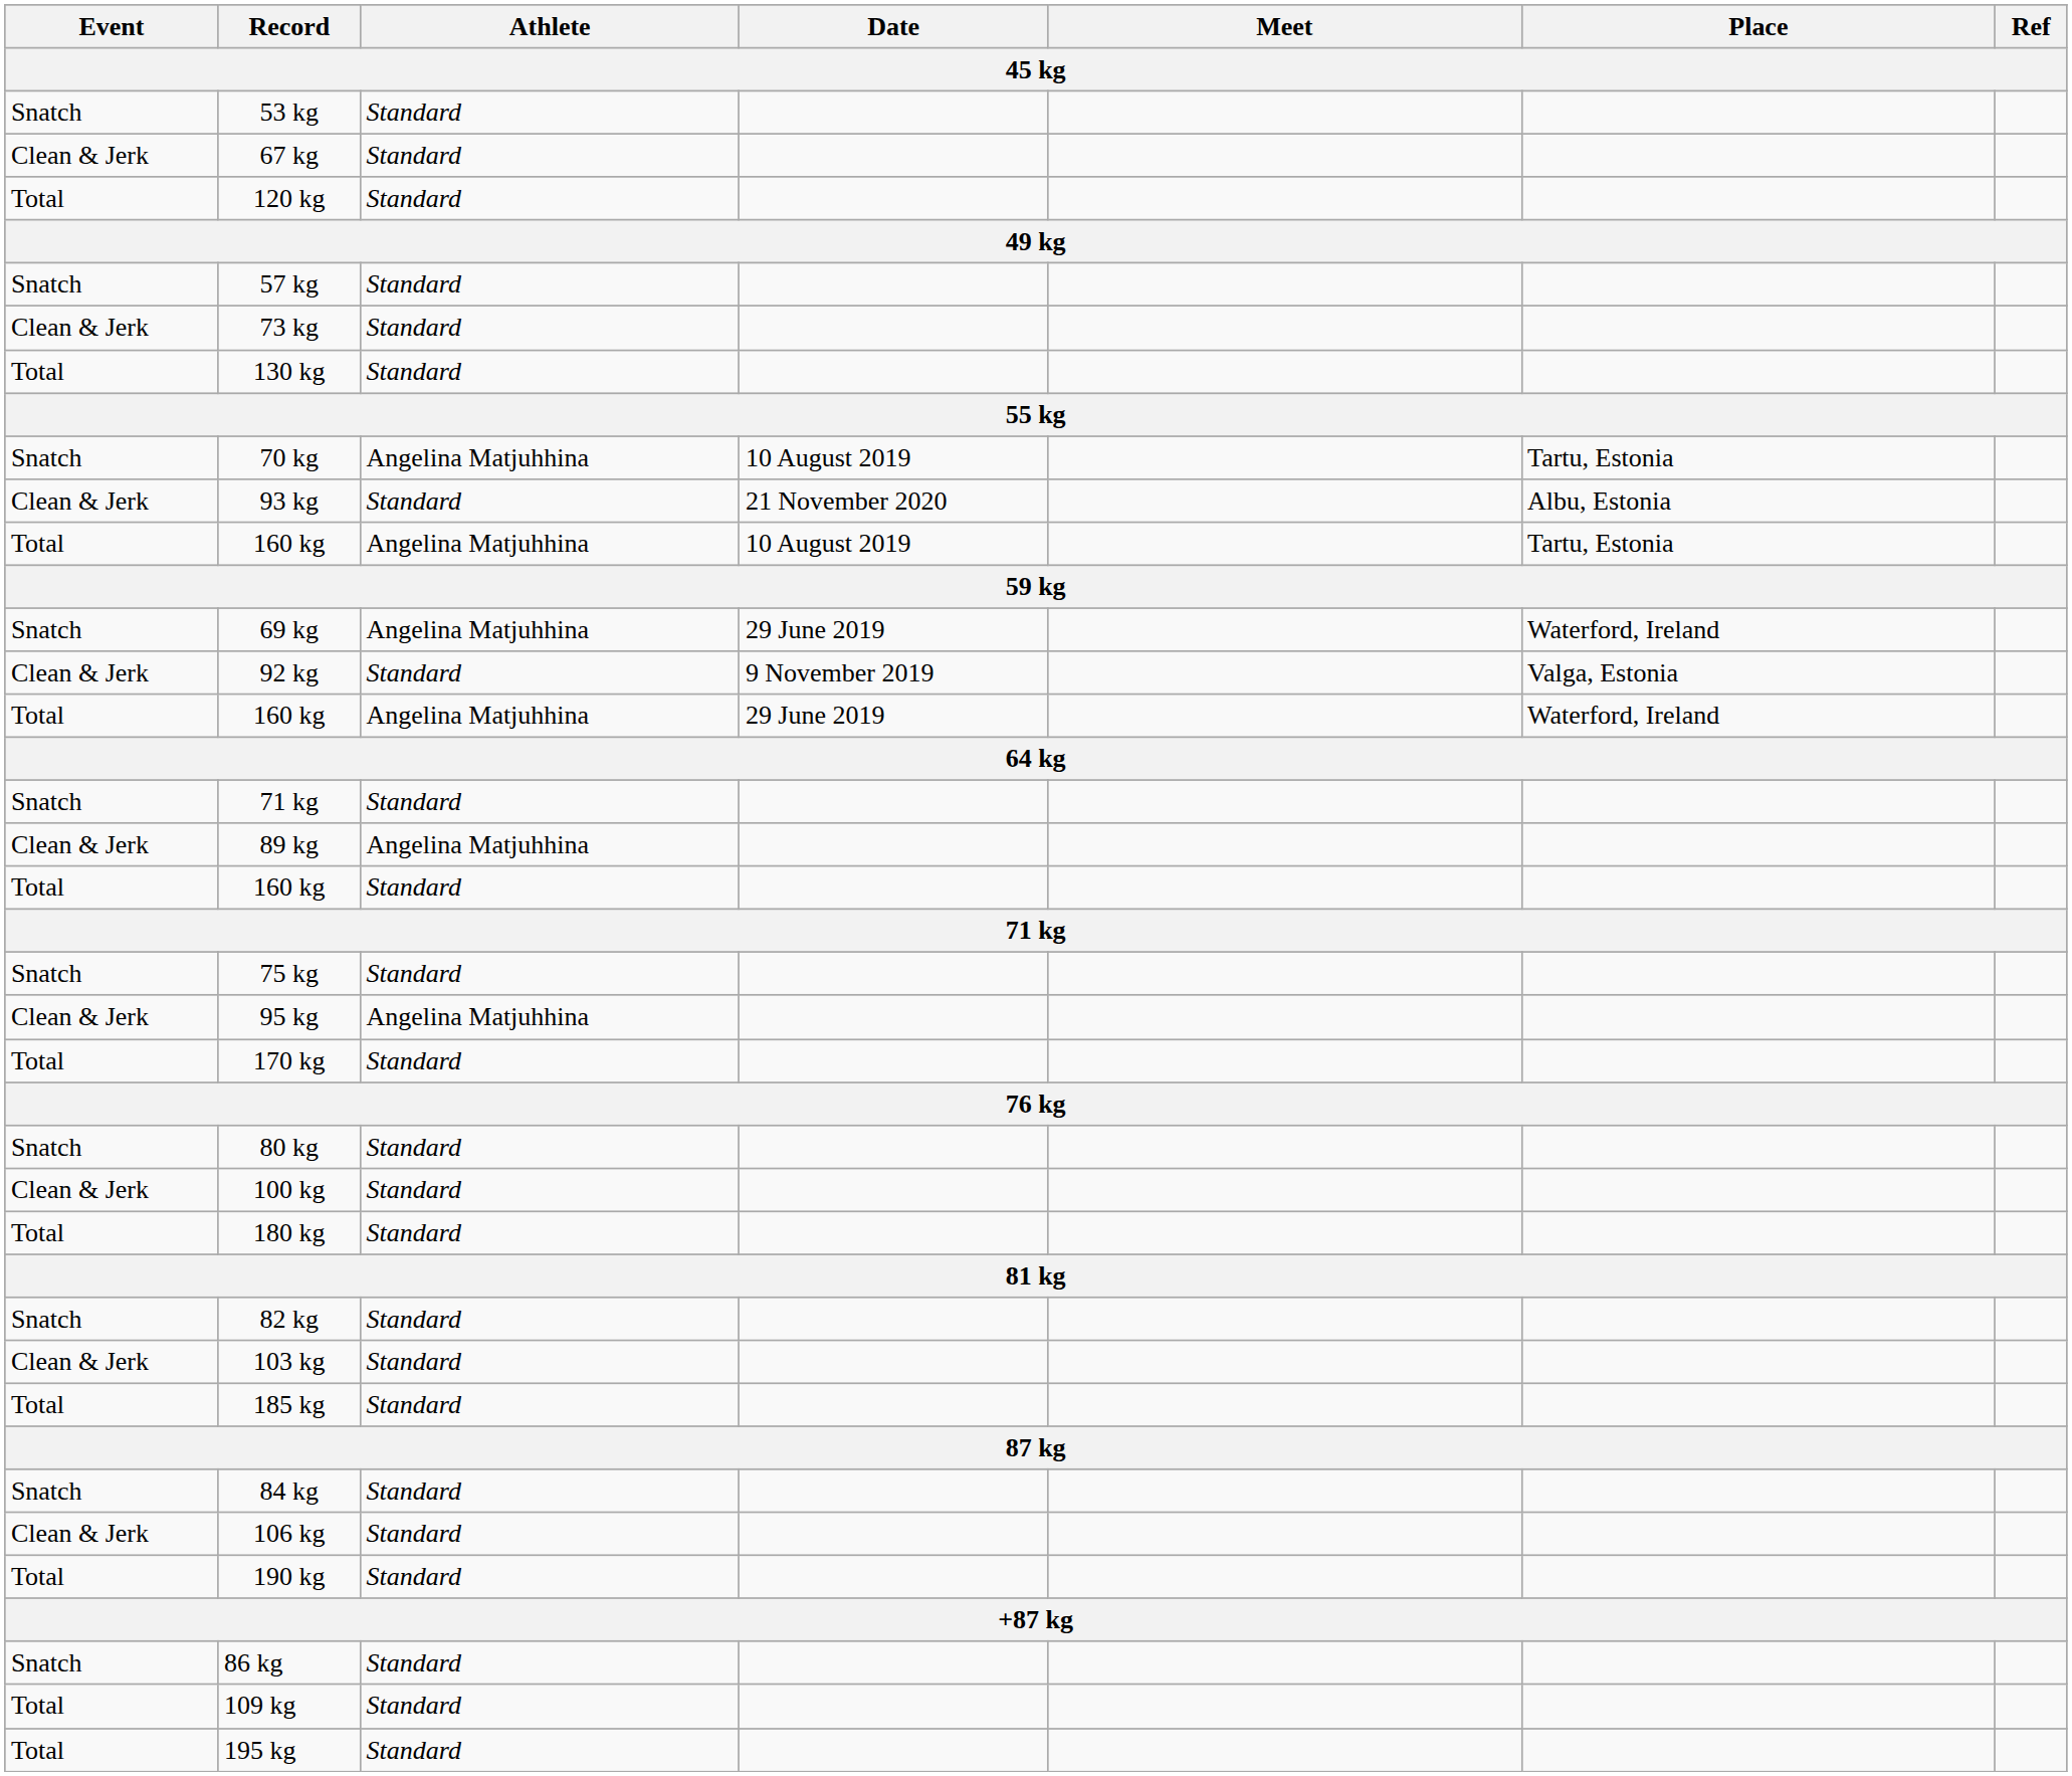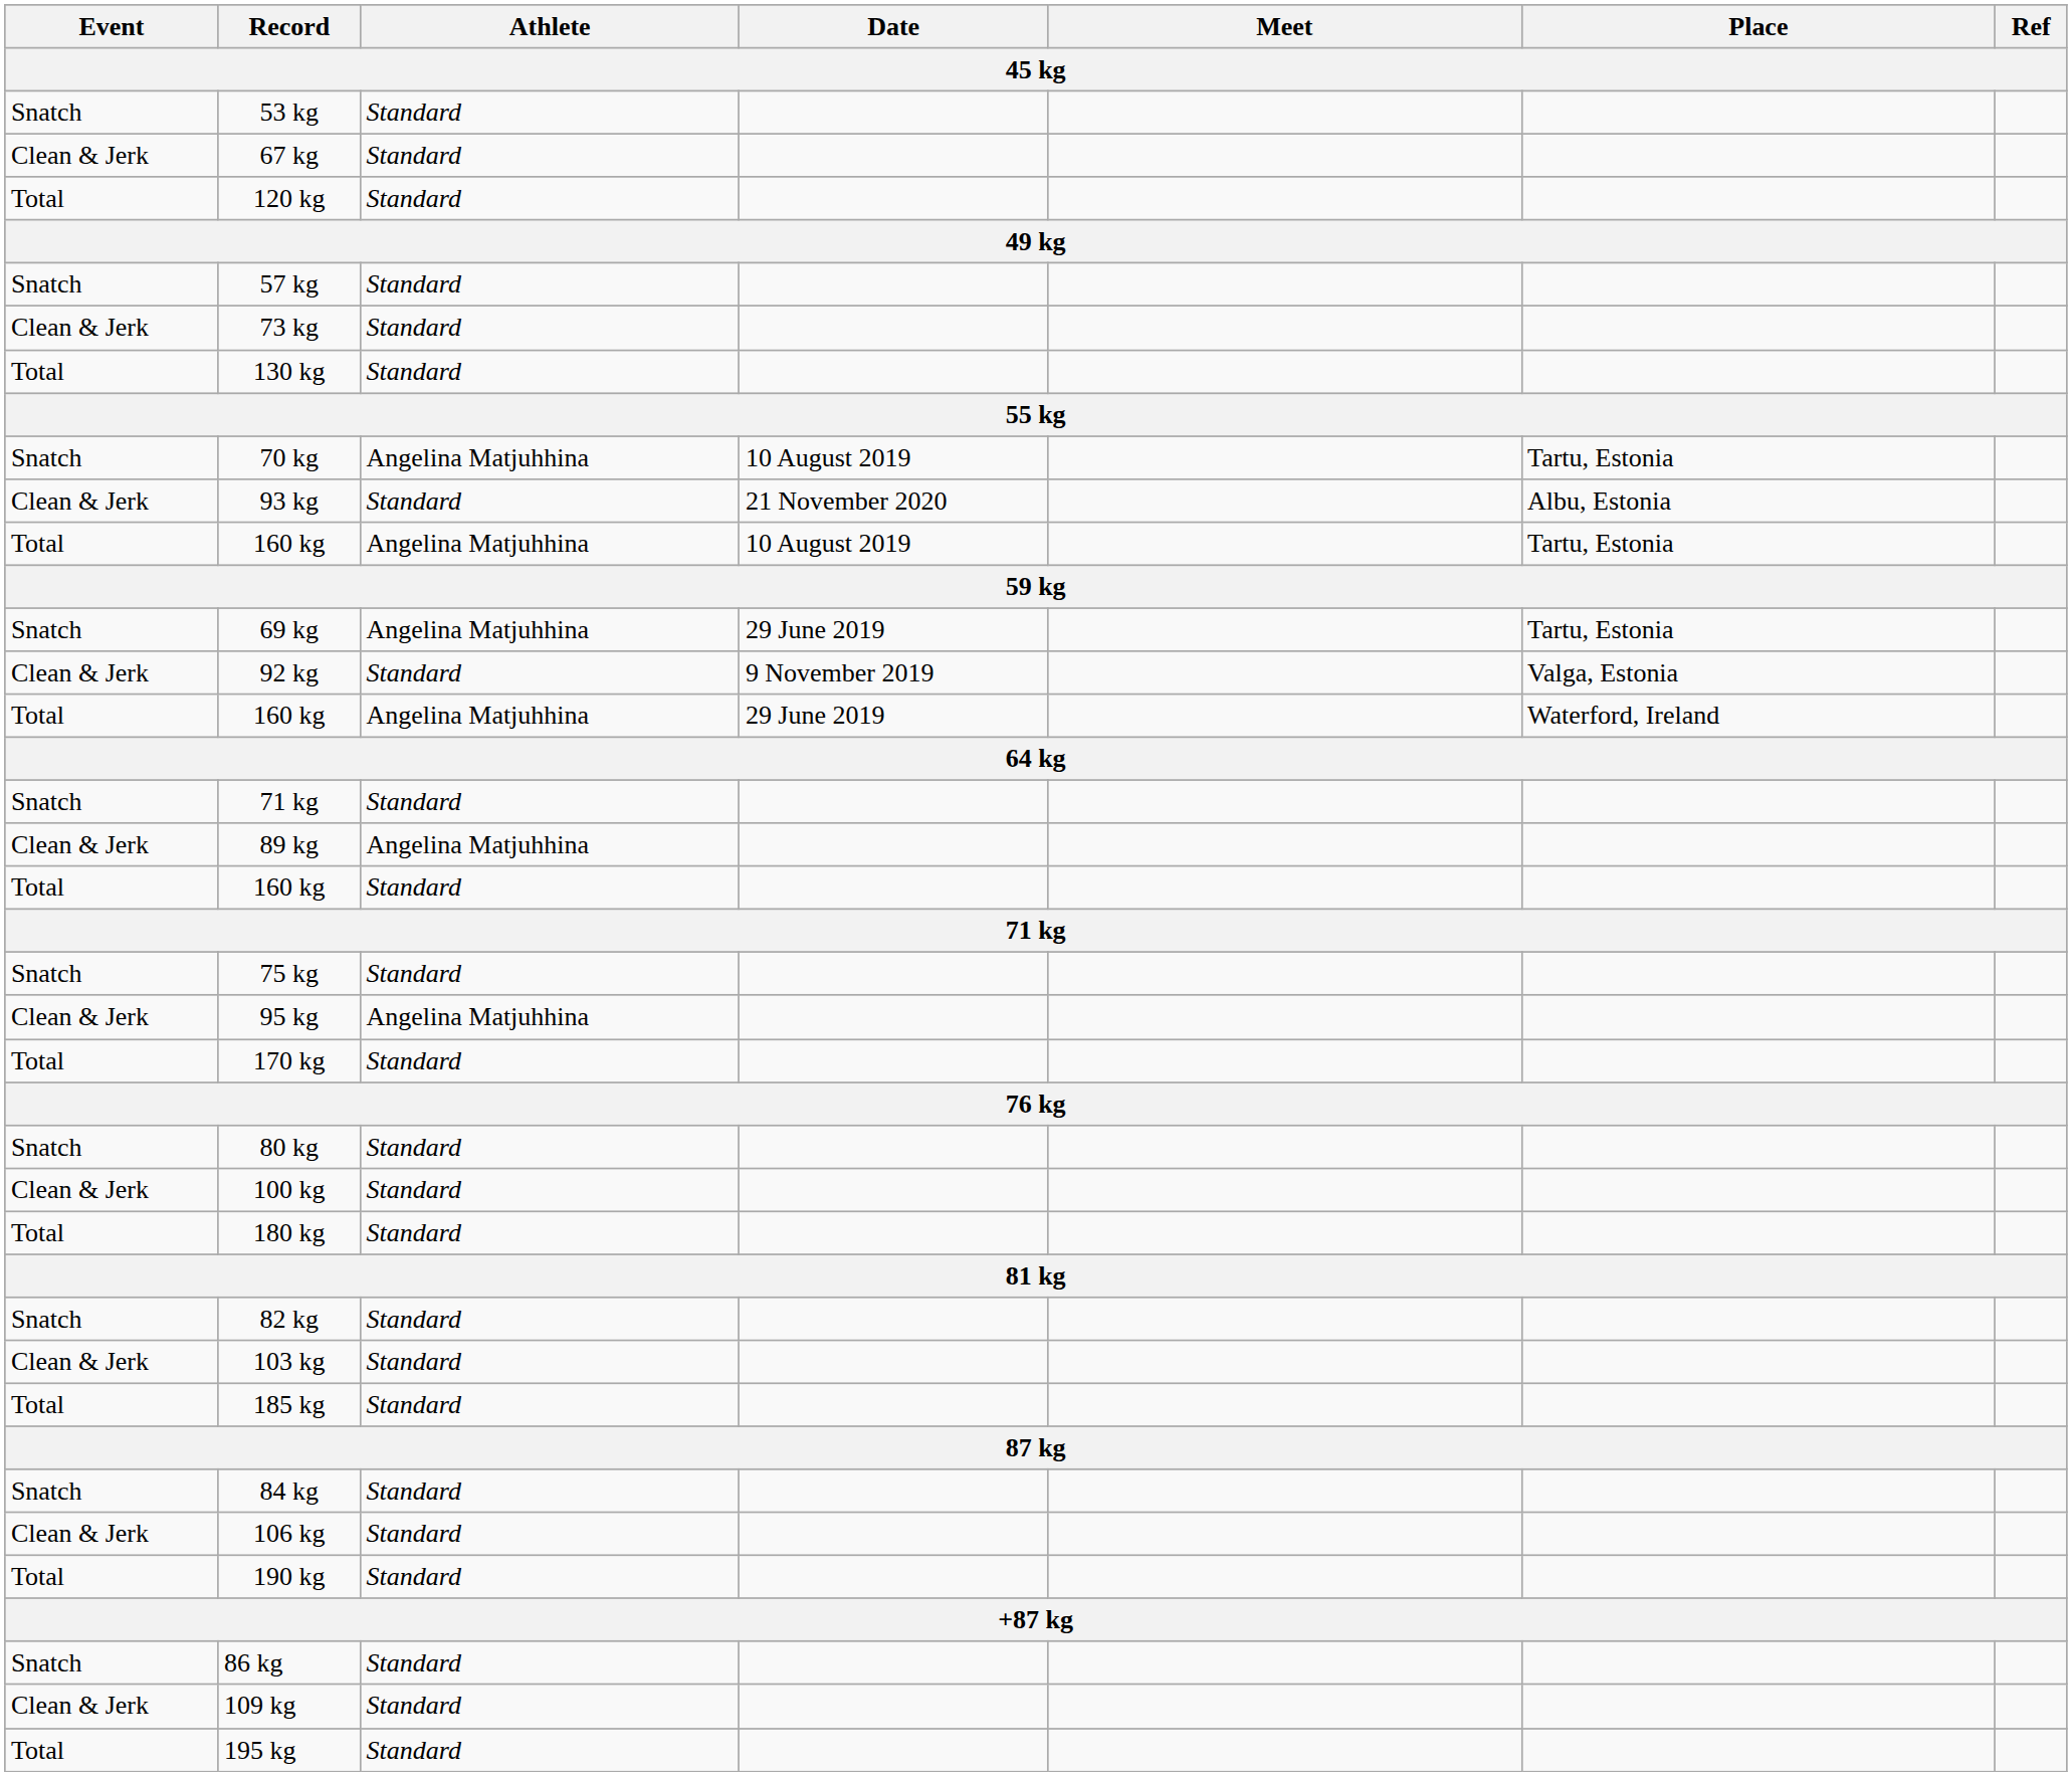 <table class="wikitable" style="font-size:95%; width: 95%;">
 <tr>
 <th width="9%">Event</th>
 <th width="6%">Record</th>
 <th width="16%">Athlete</th>
 <th width="13%">Date</th>
 <th width="20%">Meet</th>
 <th width="20%">Place</th>
 <th width="3%">Ref</th>
 </tr>
 <tr bgcolor="#DDDDDD">
 <th colspan="7">45 kg</th>
 </tr>
 <tr>
 <td>Snatch</td>
 <td align="center">53 kg</td>
 <td><em>Standard</em></td>
 <td></td>
 <td></td>
 <td></td>
 <td></td>
 </tr>
 <tr>
 <td>Clean & Jerk</td>
 <td align="center">67 kg</td>
 <td><em>Standard</em></td>
 <td></td>
 <td></td>
 <td></td>
 <td></td>
 </tr>
 <tr>
 <td>Total</td>
 <td align="center">120 kg</td>
 <td><em>Standard</em></td>
 <td></td>
 <td></td>
 <td></td>
 <td></td>
 </tr>
 <tr bgcolor="#DDDDDD">
 <th colspan="7">49 kg</th>
 </tr>
 <tr>
 <td>Snatch</td>
 <td align="center">57 kg</td>
 <td><em>Standard</em></td>
 <td></td>
 <td></td>
 <td></td>
 <td></td>
 </tr>
 <tr>
 <td>Clean & Jerk</td>
 <td align="center">73 kg</td>
 <td><em>Standard</em></td>
 <td></td>
 <td></td>
 <td></td>
 <td></td>
 </tr>
 <tr>
 <td>Total</td>
 <td align="center">130 kg</td>
 <td><em>Standard</em></td>
 <td></td>
 <td></td>
 <td></td>
 <td></td>
 </tr>
 <tr bgcolor="#DDDDDD">
 <th colspan="7">55 kg</th>
 </tr>
 <tr>
 <td>Snatch</td>
 <td align="center">70 kg</td>
 <td>Angelina Matjuhhina</td>
 <td>10 August 2019</td>
 <td></td>
 <td>Tartu, Estonia</td>
 <td></td>
 </tr>
 <tr>
 <td>Clean & Jerk</td>
 <td align="center">93 kg</td>
 <td><em>Standard</em></td>
 <td>21 November 2020</td>
 <td></td>
 <td>Albu, Estonia</td>
 <td></td>
 </tr>
 <tr>
 <td>Total</td>
 <td align="center">160 kg</td>
 <td>Angelina Matjuhhina</td>
 <td>10 August 2019</td>
 <td></td>
 <td>Tartu, Estonia</td>
 <td></td>
 </tr>
 <tr bgcolor="#DDDDDD">
 <th colspan="7">59 kg</th>
 </tr>
 <tr>
 <td>Snatch</td>
 <td align="center">69 kg</td>
 <td>Angelina Matjuhhina</td>
 <td>29 June 2019</td>
 <td></td>
-<td>Waterford, Ireland</td>
+<td>Tartu, Estonia</td>
 <td></td>
 </tr>
 <tr>
 <td>Clean & Jerk</td>
 <td align="center">92 kg</td>
 <td><em>Standard</em></td>
 <td>9 November 2019</td>
 <td></td>
 <td>Valga, Estonia</td>
 <td></td>
 </tr>
 <tr>
 <td>Total</td>
 <td align="center">160 kg</td>
 <td>Angelina Matjuhhina</td>
 <td>29 June 2019</td>
 <td></td>
 <td>Waterford, Ireland</td>
 <td></td>
 </tr>
 <tr bgcolor="#DDDDDD">
 <th colspan="7">64 kg</th>
 </tr>
 <tr>
 <td>Snatch</td>
 <td align="center">71 kg</td>
 <td><em>Standard</em></td>
 <td></td>
 <td></td>
 <td></td>
 <td></td>
 </tr>
 <tr>
 <td>Clean & Jerk</td>
 <td align="center">89 kg</td>
 <td>Angelina Matjuhhina</td>
 <td></td>
 <td></td>
 <td></td>
 <td></td>
 </tr>
 <tr>
 <td>Total</td>
 <td align="center">160 kg</td>
 <td><em>Standard</em></td>
 <td></td>
 <td></td>
 <td></td>
 <td></td>
 </tr>
 <tr bgcolor="#DDDDDD">
 <th colspan="7">71 kg</th>
 </tr>
 <tr>
 <td>Snatch</td>
 <td align="center">75 kg</td>
 <td><em>Standard</em></td>
 <td></td>
 <td></td>
 <td></td>
 <td></td>
 </tr>
 <tr>
 <td>Clean & Jerk</td>
 <td align="center">95 kg</td>
 <td>Angelina Matjuhhina</td>
 <td></td>
 <td></td>
 <td></td>
 <td></td>
 </tr>
 <tr>
 <td>Total</td>
 <td align="center">170 kg</td>
 <td><em>Standard</em></td>
 <td></td>
 <td></td>
 <td></td>
 <td></td>
 </tr>
 <tr bgcolor="#DDDDDD">
 <th colspan="7">76 kg</th>
 </tr>
 <tr>
 <td>Snatch</td>
 <td align="center">80 kg</td>
 <td><em>Standard</em></td>
 <td></td>
 <td></td>
 <td></td>
 <td></td>
 </tr>
 <tr>
 <td>Clean & Jerk</td>
 <td align="center">100 kg</td>
 <td><em>Standard</em></td>
 <td></td>
 <td></td>
 <td></td>
 <td></td>
 </tr>
 <tr>
 <td>Total</td>
 <td align="center">180 kg</td>
 <td><em>Standard</em></td>
 <td></td>
 <td></td>
 <td></td>
 <td></td>
 </tr>
 <tr bgcolor="#DDDDDD">
 <th colspan="7">81 kg</th>
 </tr>
 <tr>
 <td>Snatch</td>
 <td align="center">82 kg</td>
 <td><em>Standard</em></td>
 <td></td>
 <td></td>
 <td></td>
 <td></td>
 </tr>
 <tr>
 <td>Clean & Jerk</td>
 <td align="center">103 kg</td>
 <td><em>Standard</em></td>
 <td></td>
 <td></td>
 <td></td>
 <td></td>
 </tr>
 <tr>
 <td>Total</td>
 <td align="center">185 kg</td>
 <td><em>Standard</em></td>
 <td></td>
 <td></td>
 <td></td>
 <td></td>
 </tr>
 <tr bgcolor="#DDDDDD">
 <th colspan="7">87 kg</th>
 </tr>
 <tr>
 <td>Snatch</td>
 <td align="center">84 kg</td>
 <td><em>Standard</em></td>
 <td></td>
 <td></td>
 <td></td>
 <td></td>
 </tr>
 <tr>
 <td>Clean & Jerk</td>
 <td align="center">106 kg</td>
 <td><em>Standard</em></td>
 <td></td>
 <td></td>
 <td></td>
 <td></td>
 </tr>
 <tr>
 <td>Total</td>
 <td align="center">190 kg</td>
 <td><em>Standard</em></td>
 <td></td>
 <td></td>
 <td></td>
 <td></td>
 </tr>
 <tr>
 <th colspan="7">+87 kg</th>
 </tr>
 <tr>
 <td>Snatch</td>
 <td>86 kg</td>
 <td><em>Standard</em></td>
 <td></td>
 <td></td>
 <td></td>
 <td></td>
 </tr>
 <tr>
-<td>Total</td>
+<td>Clean & Jerk</td>
 <td>109 kg</td>
 <td><em>Standard</em></td>
 <td></td>
 <td></td>
 <td></td>
 <td></td>
 </tr>
 <tr>
 <td>Total</td>
 <td>195 kg</td>
 <td><em>Standard</em></td>
 <td></td>
 <td></td>
 <td></td>
 <td></td>
 </tr>
 </table>
